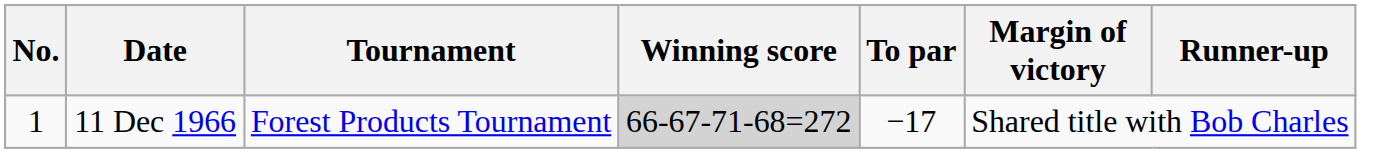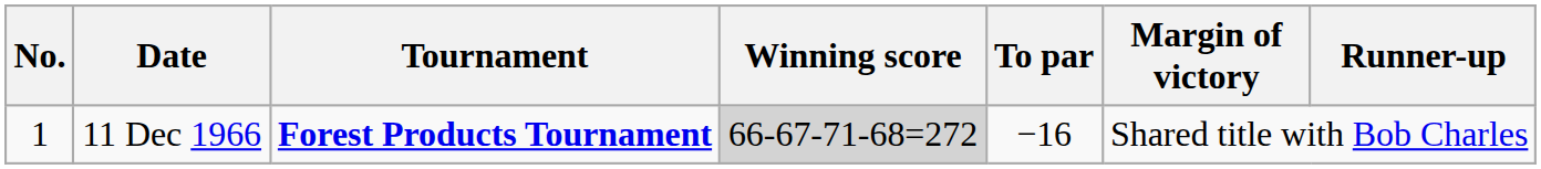 <table class="wikitable" style="font-size:95%;">
 <tr>
 <th>No.</th>
 <th>Date</th>
 <th>Tournament</th>
 <th>Winning score</th>
 <th>To par</th>
 <th>Margin of<br>victory</th>
 <th>Runner-up</th>
 </tr>
 <tr>
 <td align=center>1</td>
 <td align=right>11 Dec <a href='#'>1966</a></td>
-<td><a href='#'>Forest Products Tournament</a></td>
+<td><strong><a href='#'>Forest Products Tournament</a></strong></td>
 <td align=right style="background: lightgrey;">66-67-71-68=272</td>
-<td align=center>−17</td>
+<td align=center>−16</td>
 <td colspan=2>Shared title with  <a href='#'>Bob Charles</a></td>
 </tr>
 </table>
